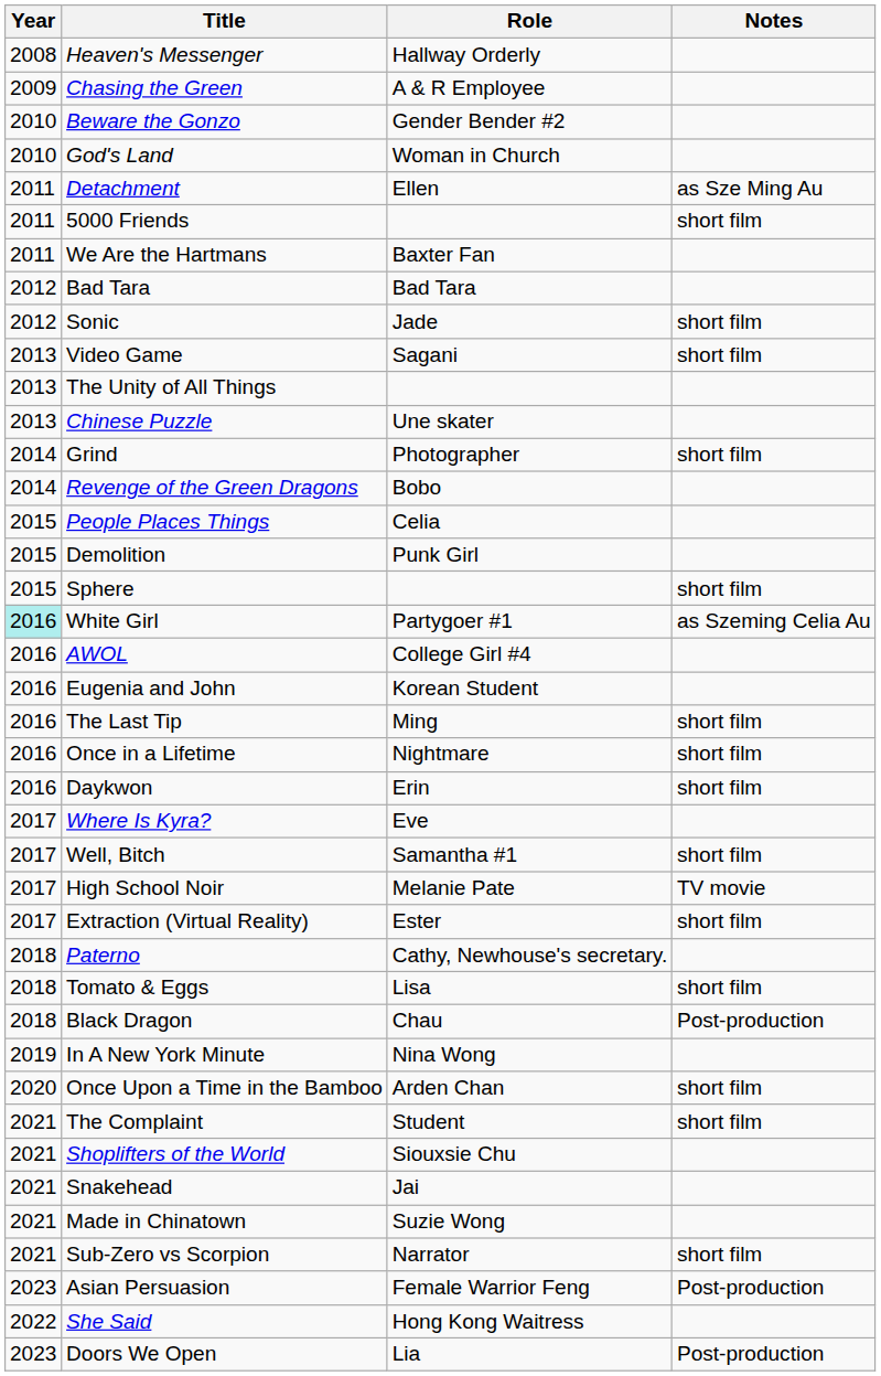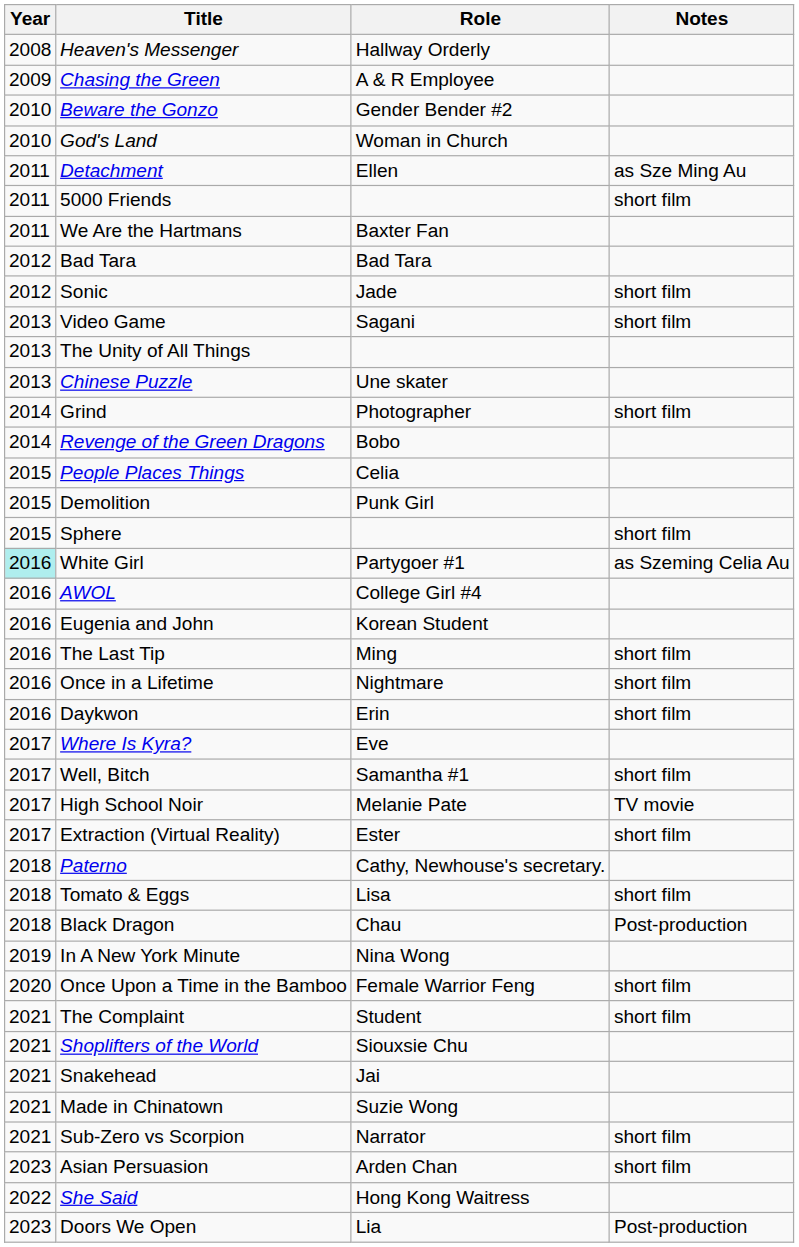 <table class="wikitable sortable">
 <tr>
 <th>Year</th>
 <th>Title</th>
 <th>Role</th>
 <th class="unsortable">Notes</th>
 </tr>
 <tr>
 <td>2008</td>
 <td><em>Heaven's Messenger</em></td>
 <td>Hallway Orderly</td>
 <td></td>
 </tr>
 <tr>
 <td>2009</td>
 <td><em><a href='#'>Chasing the Green</a></em></td>
 <td>A & R Employee</td>
 <td></td>
 </tr>
 <tr>
 <td>2010</td>
 <td><em><a href='#'>Beware the Gonzo</a></em></td>
 <td>Gender Bender #2</td>
 <td></td>
 </tr>
 <tr>
 <td>2010</td>
 <td><em>God's Land</em></td>
 <td>Woman in Church</td>
 <td></td>
 </tr>
 <tr>
 <td>2011</td>
 <td><em><a href='#'>Detachment</a></em></td>
 <td>Ellen</td>
 <td>as Sze Ming Au</td>
 </tr>
 <tr>
 <td>2011</td>
 <td>5000 Friends</td>
 <td></td>
 <td>short film</td>
 </tr>
 <tr>
 <td>2011</td>
 <td>We Are the Hartmans</td>
 <td>Baxter Fan</td>
 <td></td>
 </tr>
 <tr>
 <td>2012</td>
 <td>Bad Tara</td>
 <td>Bad Tara</td>
 <td></td>
 </tr>
 <tr>
 <td>2012</td>
 <td>Sonic</td>
 <td>Jade</td>
 <td>short film</td>
 </tr>
 <tr>
 <td>2013</td>
 <td>Video Game</td>
 <td>Sagani</td>
 <td>short film</td>
 </tr>
 <tr>
 <td>2013</td>
 <td>The Unity of All Things</td>
 <td></td>
 <td></td>
 </tr>
 <tr>
 <td>2013</td>
 <td><em><a href='#'>Chinese Puzzle</a></em></td>
 <td>Une skater</td>
 <td></td>
 </tr>
 <tr>
 <td>2014</td>
 <td>Grind</td>
 <td>Photographer</td>
 <td>short film</td>
 </tr>
 <tr>
 <td>2014</td>
 <td><em><a href='#'>Revenge of the Green Dragons</a></em></td>
 <td>Bobo</td>
 <td></td>
 </tr>
 <tr>
 <td>2015</td>
 <td><em><a href='#'>People Places Things</a></em></td>
 <td>Celia</td>
 <td></td>
 </tr>
 <tr>
 <td>2015</td>
 <td>Demolition</td>
 <td>Punk Girl</td>
 <td></td>
 </tr>
 <tr>
 <td>2015</td>
 <td>Sphere</td>
 <td></td>
 <td>short film</td>
 </tr>
 <tr>
 <td style="background: paleturquoise;">2016</td>
 <td>White Girl</td>
 <td>Partygoer #1</td>
 <td>as Szeming Celia Au</td>
 </tr>
 <tr>
 <td>2016</td>
 <td><em><a href='#'>AWOL</a></em></td>
 <td>College Girl #4</td>
 <td></td>
 </tr>
 <tr>
 <td>2016</td>
 <td>Eugenia and John</td>
 <td>Korean Student</td>
 <td></td>
 </tr>
 <tr>
 <td>2016</td>
 <td>The Last Tip</td>
 <td>Ming</td>
 <td>short film</td>
 </tr>
 <tr>
 <td>2016</td>
 <td>Once in a Lifetime</td>
 <td>Nightmare</td>
 <td>short film</td>
 </tr>
 <tr>
 <td>2016</td>
 <td>Daykwon</td>
 <td>Erin</td>
 <td>short film</td>
 </tr>
 <tr>
 <td>2017</td>
 <td><em><a href='#'>Where Is Kyra?</a></em></td>
 <td>Eve</td>
 <td></td>
 </tr>
 <tr>
 <td>2017</td>
 <td>Well, Bitch</td>
 <td>Samantha #1</td>
 <td>short film</td>
 </tr>
 <tr>
 <td>2017</td>
 <td>High School Noir</td>
 <td>Melanie Pate</td>
 <td>TV movie</td>
 </tr>
 <tr>
 <td>2017</td>
 <td>Extraction (Virtual Reality)</td>
 <td>Ester</td>
 <td>short film</td>
 </tr>
 <tr>
 <td>2018</td>
 <td><em><a href='#'>Paterno</a></em></td>
 <td>Cathy, Newhouse's secretary.</td>
 <td></td>
 </tr>
 <tr>
 <td>2018</td>
 <td>Tomato & Eggs</td>
 <td>Lisa</td>
 <td>short film</td>
 </tr>
 <tr>
 <td>2018</td>
 <td>Black Dragon</td>
 <td>Chau</td>
 <td>Post-production</td>
 </tr>
 <tr>
 <td>2019</td>
 <td>In A New York Minute</td>
 <td>Nina Wong</td>
 <td></td>
 </tr>
 <tr>
 <td>2020</td>
 <td>Once Upon a Time in the Bamboo</td>
-<td>Arden Chan</td>
+<td>Female Warrior Feng</td>
 <td>short film</td>
 </tr>
 <tr>
 <td>2021</td>
 <td>The Complaint</td>
 <td>Student</td>
 <td>short film</td>
 </tr>
 <tr>
 <td>2021</td>
 <td><em><a href='#'>Shoplifters of the World</a></em></td>
 <td>Siouxsie Chu</td>
 <td></td>
 </tr>
 <tr>
 <td>2021</td>
 <td>Snakehead</td>
 <td>Jai</td>
 <td></td>
 </tr>
 <tr>
 <td>2021</td>
 <td>Made in Chinatown</td>
 <td>Suzie Wong</td>
 <td></td>
 </tr>
 <tr>
 <td>2021</td>
 <td>Sub-Zero vs Scorpion</td>
 <td>Narrator</td>
 <td>short film</td>
 </tr>
 <tr>
 <td>2023</td>
 <td>Asian Persuasion</td>
-<td>Female Warrior Feng</td>
-<td>Post-production</td>
+<td>Arden Chan</td>
+<td>short film</td>
 </tr>
 <tr>
 <td>2022</td>
 <td><em><a href='#'>She Said</a></em></td>
 <td>Hong Kong Waitress</td>
 <td></td>
 </tr>
 <tr>
 <td>2023</td>
 <td>Doors We Open</td>
 <td>Lia</td>
 <td>Post-production</td>
 </tr>
 </table>
